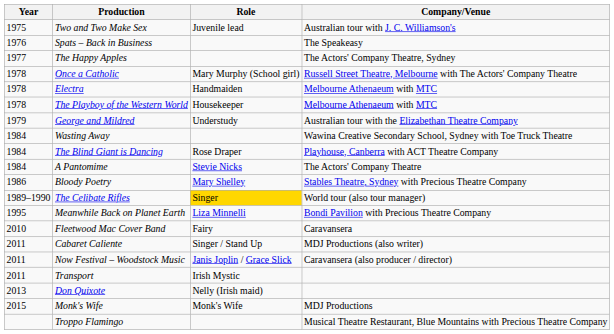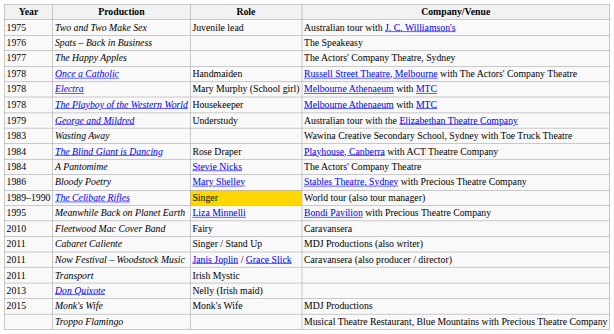 <table class="wikitable">
 <tr>
 <th>Year</th>
 <th>Production</th>
 <th>Role</th>
 <th>Company/Venue</th>
 </tr>
 <tr>
 <td>1975</td>
 <td><em>Two and Two Make Sex</em></td>
 <td>Juvenile lead</td>
 <td>Australian tour with <a href='#'>J. C. Williamson's</a></td>
 </tr>
 <tr>
 <td>1976</td>
 <td><em>Spats – Back in Business</em></td>
 <td></td>
 <td>The Speakeasy</td>
 </tr>
 <tr>
 <td>1977</td>
 <td><em>The Happy Apples</em></td>
 <td></td>
 <td>The Actors' Company Theatre, Sydney</td>
 </tr>
 <tr>
 <td>1978</td>
 <td><em><a href='#'>Once a Catholic</a></em></td>
-<td>Mary Murphy (School girl)</td>
+<td>Handmaiden</td>
 <td><a href='#'>Russell Street Theatre, Melbourne</a> with The Actors' Company Theatre</td>
 </tr>
 <tr>
 <td>1978</td>
 <td><em><a href='#'>Electra</a></em></td>
-<td>Handmaiden</td>
+<td>Mary Murphy (School girl)</td>
 <td><a href='#'>Melbourne Athenaeum</a> with <a href='#'>MTC</a></td>
 </tr>
 <tr>
 <td>1978</td>
 <td><em><a href='#'>The Playboy of the Western World</a></em></td>
 <td>Housekeeper</td>
 <td><a href='#'>Melbourne Athenaeum</a> with <a href='#'>MTC</a></td>
 </tr>
 <tr>
 <td>1979</td>
 <td><em><a href='#'>George and Mildred</a></em></td>
 <td>Understudy</td>
 <td>Australian tour with the <a href='#'>Elizabethan Theatre Company</a></td>
 </tr>
 <tr>
-<td>1984</td>
+<td>1983</td>
 <td><em>Wasting Away</em></td>
 <td></td>
 <td>Wawina Creative Secondary School, Sydney with Toe Truck Theatre</td>
 </tr>
 <tr>
 <td>1984</td>
 <td><em><a href='#'>The Blind Giant is Dancing</a></em></td>
 <td>Rose Draper</td>
 <td><a href='#'>Playhouse, Canberra</a> with ACT Theatre Company</td>
 </tr>
 <tr>
 <td>1984</td>
 <td><em>A Pantomime</em></td>
 <td><a href='#'>Stevie Nicks</a></td>
 <td>The Actors' Company Theatre</td>
 </tr>
 <tr>
 <td>1986</td>
 <td><em>Bloody Poetry</em></td>
 <td><a href='#'>Mary Shelley</a></td>
 <td><a href='#'>Stables Theatre, Sydney</a> with Precious Theatre Company</td>
 </tr>
 <tr>
 <td>1989–1990</td>
 <td><em><a href='#'>The Celibate Rifles</a></em></td>
 <td style="background: gold;">Singer</td>
 <td>World tour (also tour manager)</td>
 </tr>
 <tr>
 <td>1995</td>
 <td><em>Meanwhile Back on Planet Earth</em></td>
 <td><a href='#'>Liza Minnelli</a></td>
 <td><a href='#'>Bondi Pavilion</a> with Precious Theatre Company</td>
 </tr>
 <tr>
 <td>2010</td>
 <td><em>Fleetwood Mac Cover Band</em></td>
 <td>Fairy</td>
 <td>Caravansera</td>
 </tr>
 <tr>
 <td>2011</td>
 <td><em>Cabaret Caliente</em></td>
 <td>Singer / Stand Up</td>
 <td>MDJ Productions (also writer)</td>
 </tr>
 <tr>
 <td>2011</td>
 <td><em>Now Festival – Woodstock Music</em></td>
 <td><a href='#'>Janis Joplin</a> / <a href='#'>Grace Slick</a></td>
 <td>Caravansera (also producer / director)</td>
 </tr>
 <tr>
 <td>2011</td>
 <td><em>Transport</em></td>
 <td>Irish Mystic</td>
 <td></td>
 </tr>
 <tr>
 <td>2013</td>
 <td><em><a href='#'>Don Quixote</a></em></td>
 <td>Nelly (Irish maid)</td>
 <td></td>
 </tr>
 <tr>
 <td>2015</td>
 <td><em>Monk's Wife</em></td>
 <td>Monk's Wife</td>
 <td>MDJ Productions</td>
 </tr>
 <tr>
 <td></td>
 <td><em>Troppo Flamingo</em></td>
 <td></td>
 <td>Musical Theatre Restaurant, Blue Mountains with Precious Theatre Company</td>
 </tr>
 </table>
